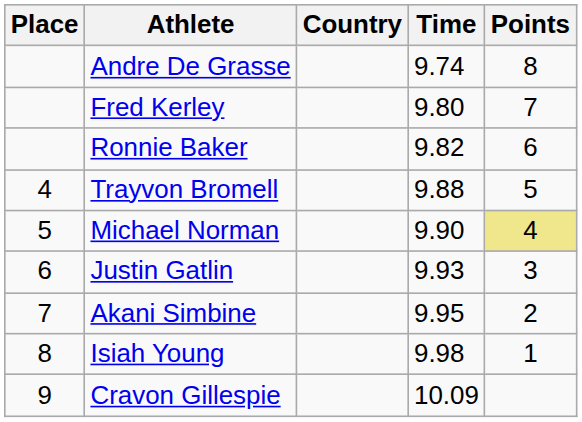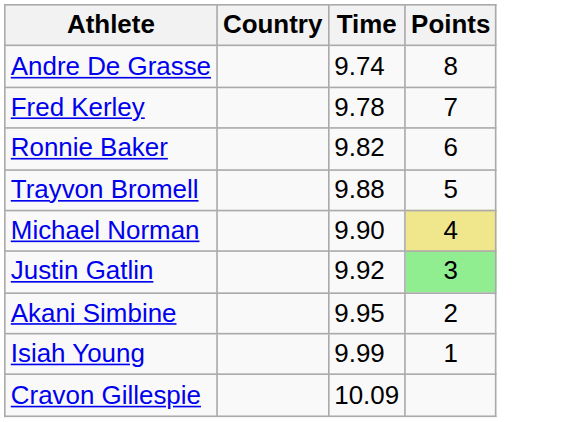 <table class="wikitable">
 <tr>
-<th>Place</th>
 <th>Athlete</th>
 <th>Country</th>
 <th>Time</th>
 <th>Points</th>
 </tr>
 <tr>
-<td align=center></td>
 <td><a href='#'>Andre De Grasse</a></td>
 <td></td>
 <td>9.74</td>
 <td align=center>8</td>
 </tr>
 <tr>
-<td align=center></td>
 <td><a href='#'>Fred Kerley</a></td>
 <td></td>
-<td>9.80</td>
+<td>9.78</td>
 <td align=center>7</td>
 </tr>
 <tr>
-<td align=center></td>
 <td><a href='#'>Ronnie Baker</a></td>
 <td></td>
 <td>9.82</td>
 <td align=center>6</td>
 </tr>
 <tr>
-<td align=center>4</td>
 <td><a href='#'>Trayvon Bromell</a></td>
 <td></td>
 <td>9.88</td>
 <td align=center>5</td>
 </tr>
 <tr>
-<td align=center>5</td>
 <td><a href='#'>Michael Norman</a></td>
 <td></td>
 <td>9.90</td>
 <td align=center style="background: khaki;">4</td>
 </tr>
 <tr>
-<td align=center>6</td>
 <td><a href='#'>Justin Gatlin</a></td>
 <td></td>
-<td>9.93</td>
-<td align=center>3</td>
+<td>9.92</td>
+<td align=center style="background: lightgreen;">3</td>
 </tr>
 <tr>
-<td align=center>7</td>
 <td><a href='#'>Akani Simbine</a></td>
 <td></td>
 <td>9.95</td>
 <td align=center>2</td>
 </tr>
 <tr>
-<td align=center>8</td>
 <td><a href='#'>Isiah Young</a></td>
 <td></td>
-<td>9.98</td>
+<td>9.99</td>
 <td align=center>1</td>
 </tr>
 <tr>
-<td align=center>9</td>
 <td><a href='#'>Cravon Gillespie</a></td>
 <td></td>
 <td>10.09</td>
 <td align=center></td>
 </tr>
 </table>
